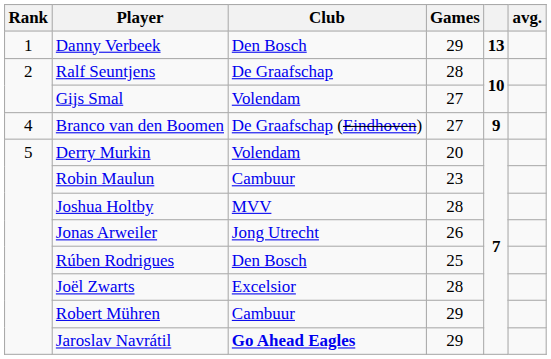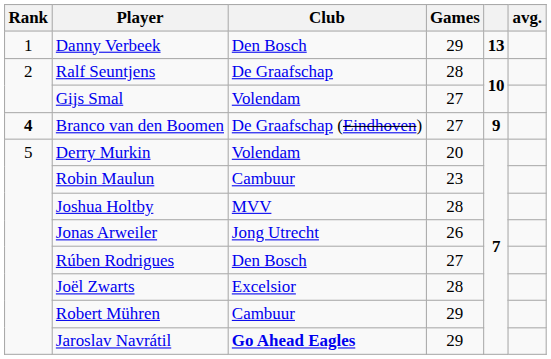 <table class="wikitable" style="text-align: center;">
 <tr>
 <th>Rank</th>
 <th>Player</th>
 <th>Club</th>
 <th>Games</th>
 <th></th>
 <th>avg.</th>
 </tr>
 <tr>
 <td style="vertical-align: top;">1</td>
 <td style="text-align: left;"> <a href='#'>Danny Verbeek</a></td>
 <td style="text-align: left;"><a href='#'>Den Bosch</a></td>
 <td>29</td>
 <td><strong>13</strong></td>
 <td></td>
 </tr>
 <tr>
 <td rowspan="2" style="vertical-align: top;">2</td>
 <td style="text-align: left;"> <a href='#'>Ralf Seuntjens</a></td>
 <td style="text-align: left;"><a href='#'>De Graafschap</a></td>
 <td>28</td>
 <td rowspan="2"><strong>10</strong></td>
 <td></td>
 </tr>
 <tr>
 <td style="text-align: left;"> <a href='#'>Gijs Smal</a></td>
 <td style="text-align: left;"><a href='#'>Volendam</a></td>
 <td>27</td>
 <td></td>
 </tr>
 <tr>
-<td style="vertical-align: top;">4</td>
+<td style="vertical-align: top;"><strong>4</strong></td>
 <td style="text-align: left;"> <a href='#'>Branco van den Boomen</a></td>
 <td style="text-align: left;"><a href='#'>De Graafschap</a> (<s><a href='#'>Eindhoven</a></s>)</td>
 <td>27</td>
 <td><strong>9</strong></td>
 <td></td>
 </tr>
 <tr>
 <td rowspan="8" style="vertical-align: top;">5</td>
 <td style="text-align: left;"> <a href='#'>Derry Murkin</a></td>
 <td style="text-align: left;"><a href='#'>Volendam</a></td>
 <td>20</td>
 <td rowspan="8"><strong>7</strong></td>
 <td></td>
 </tr>
 <tr>
 <td style="text-align: left;"> <a href='#'>Robin Maulun</a></td>
 <td style="text-align: left;"><a href='#'>Cambuur</a></td>
 <td>23</td>
 <td></td>
 </tr>
 <tr>
 <td style="text-align: left;"> <a href='#'>Joshua Holtby</a></td>
 <td style="text-align: left;"><a href='#'>MVV</a></td>
 <td>28</td>
 <td></td>
 </tr>
 <tr>
 <td style="text-align: left;"> <a href='#'>Jonas Arweiler</a></td>
 <td style="text-align: left;"><a href='#'>Jong Utrecht</a></td>
 <td>26</td>
 <td></td>
 </tr>
 <tr>
 <td style="text-align: left;"> <a href='#'>Rúben Rodrigues</a></td>
 <td style="text-align: left;"><a href='#'>Den Bosch</a></td>
-<td>25</td>
+<td>27</td>
 <td></td>
 </tr>
 <tr>
 <td style="text-align: left;"> <a href='#'>Joël Zwarts</a></td>
 <td style="text-align: left;"><a href='#'>Excelsior</a></td>
 <td>28</td>
 <td></td>
 </tr>
 <tr>
 <td style="text-align: left;"> <a href='#'>Robert Mühren</a></td>
 <td style="text-align: left;"><a href='#'>Cambuur</a></td>
 <td>29</td>
 <td></td>
 </tr>
 <tr>
 <td style="text-align: left;"> <a href='#'>Jaroslav Navrátil</a></td>
 <td style="text-align: left;"><strong><a href='#'>Go Ahead Eagles</a></strong></td>
 <td>29</td>
 <td></td>
 </tr>
 </table>
